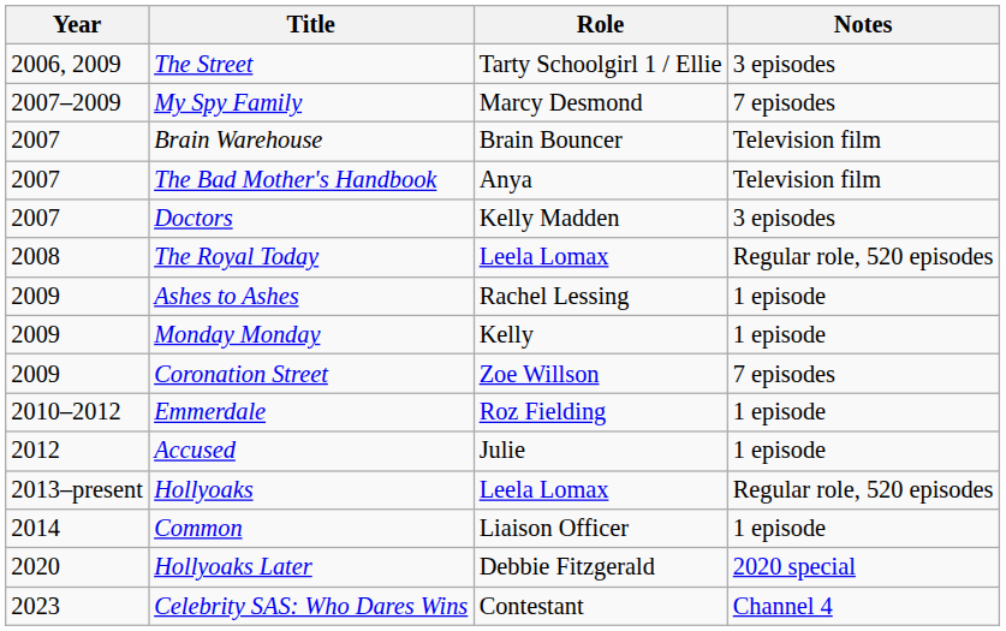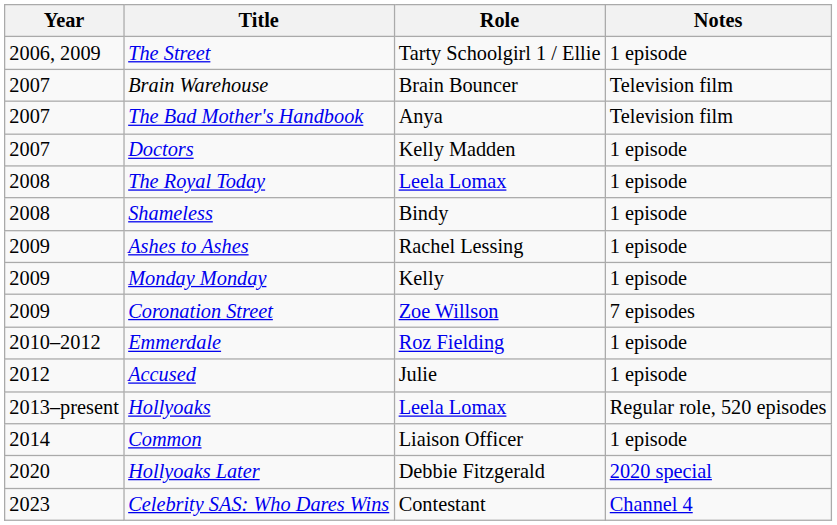 <table class="wikitable sortable">
 <tr>
 <th>Year</th>
 <th>Title</th>
 <th>Role</th>
 <th>Notes</th>
 </tr>
 <tr>
 <td>2006, 2009</td>
 <td><em><a href='#'>The Street</a></em></td>
 <td>Tarty Schoolgirl 1 / Ellie</td>
-<td>3 episodes</td>
-</tr>
-<tr>
-<td>2007–2009</td>
-<td><em><a href='#'>My Spy Family</a></em></td>
-<td>Marcy Desmond</td>
-<td>7 episodes</td>
+<td>1 episode</td>
 </tr>
 <tr>
 <td>2007</td>
 <td><em>Brain Warehouse</em></td>
 <td>Brain Bouncer</td>
 <td>Television film</td>
 </tr>
 <tr>
 <td>2007</td>
 <td><em><a href='#'>The Bad Mother's Handbook</a></em></td>
 <td>Anya</td>
 <td>Television film</td>
 </tr>
 <tr>
 <td>2007</td>
 <td><em><a href='#'>Doctors</a></em></td>
 <td>Kelly Madden</td>
-<td>3 episodes</td>
+<td>1 episode</td>
 </tr>
 <tr>
 <td>2008</td>
 <td><em><a href='#'>The Royal Today</a></em></td>
 <td><a href='#'>Leela Lomax</a></td>
-<td>Regular role, 520 episodes</td>
+<td>1 episode</td>
+</tr>
+<tr>
+<td>2008</td>
+<td><em><a href='#'>Shameless</a></em></td>
+<td>Bindy</td>
+<td>1 episode</td>
 </tr>
 <tr>
 <td>2009</td>
 <td><em><a href='#'>Ashes to Ashes</a></em></td>
 <td>Rachel Lessing</td>
 <td>1 episode</td>
 </tr>
 <tr>
 <td>2009</td>
 <td><em><a href='#'>Monday Monday</a></em></td>
 <td>Kelly</td>
 <td>1 episode</td>
 </tr>
 <tr>
 <td>2009</td>
 <td><em><a href='#'>Coronation Street</a></em></td>
 <td><a href='#'>Zoe Willson</a></td>
 <td>7 episodes</td>
 </tr>
 <tr>
 <td>2010–2012</td>
 <td><em><a href='#'>Emmerdale</a></em></td>
 <td><a href='#'>Roz Fielding</a></td>
 <td>1 episode</td>
 </tr>
 <tr>
 <td>2012</td>
 <td><em><a href='#'>Accused</a></em></td>
 <td>Julie</td>
 <td>1 episode</td>
 </tr>
 <tr>
 <td>2013–present</td>
 <td><em><a href='#'>Hollyoaks</a></em></td>
 <td><a href='#'>Leela Lomax</a></td>
 <td>Regular role, 520 episodes</td>
 </tr>
 <tr>
 <td>2014</td>
 <td><em><a href='#'>Common</a></em></td>
 <td>Liaison Officer</td>
 <td>1 episode</td>
 </tr>
 <tr>
 <td>2020</td>
 <td><em><a href='#'>Hollyoaks Later</a></em></td>
 <td>Debbie Fitzgerald</td>
 <td><a href='#'>2020 special</a></td>
 </tr>
 <tr>
 <td>2023</td>
 <td><em><a href='#'>Celebrity SAS: Who Dares Wins</a></em></td>
 <td>Contestant</td>
 <td><a href='#'>Channel 4</a></td>
 </tr>
 </table>
